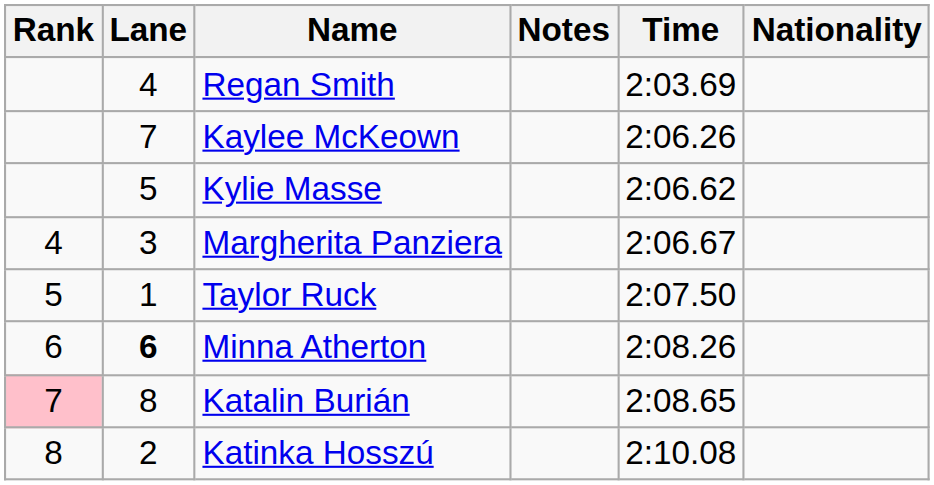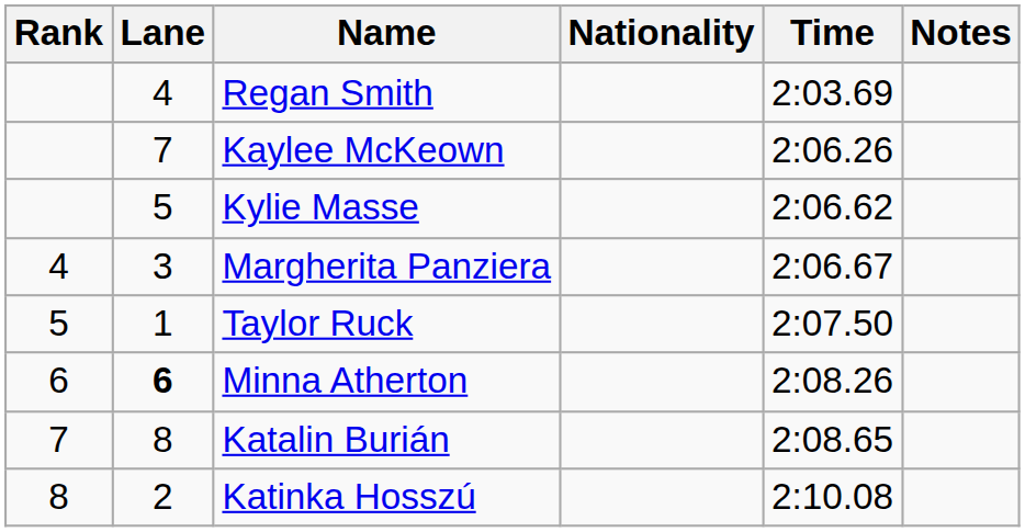 <table class="wikitable sortable" style="text-align:center">
 <tr>
 <th>Rank</th>
 <th>Lane</th>
 <th>Name</th>
+<th>Nationality</th>
+<th>Time</th>
 <th>Notes</th>
-<th>Time</th>
-<th>Nationality</th>
 </tr>
 <tr>
 <td></td>
 <td>4</td>
 <td align=left><a href='#'>Regan Smith</a></td>
+<td align=left></td>
+<td>2:03.69</td>
 <td></td>
-<td>2:03.69</td>
-<td align=left></td>
 </tr>
 <tr>
 <td></td>
 <td>7</td>
 <td align=left><a href='#'>Kaylee McKeown</a></td>
+<td align=left></td>
+<td>2:06.26</td>
 <td></td>
-<td>2:06.26</td>
-<td align=left></td>
 </tr>
 <tr>
 <td></td>
 <td>5</td>
 <td align=left><a href='#'>Kylie Masse</a></td>
+<td align=left></td>
+<td>2:06.62</td>
 <td></td>
-<td>2:06.62</td>
-<td align=left></td>
 </tr>
 <tr>
 <td>4</td>
 <td>3</td>
 <td align=left><a href='#'>Margherita Panziera</a></td>
+<td align=left></td>
+<td>2:06.67</td>
 <td></td>
-<td>2:06.67</td>
-<td align=left></td>
 </tr>
 <tr>
 <td>5</td>
 <td>1</td>
 <td align=left><a href='#'>Taylor Ruck</a></td>
+<td align=left></td>
+<td>2:07.50</td>
 <td></td>
-<td>2:07.50</td>
-<td align=left></td>
 </tr>
 <tr>
 <td>6</td>
 <td><strong>6</strong></td>
 <td align=left><a href='#'>Minna Atherton</a></td>
+<td align=left></td>
+<td>2:08.26</td>
 <td></td>
-<td>2:08.26</td>
-<td align=left></td>
 </tr>
 <tr>
-<td style="background: pink;">7</td>
+<td>7</td>
 <td>8</td>
 <td align=left><a href='#'>Katalin Burián</a></td>
+<td align=left></td>
+<td>2:08.65</td>
 <td></td>
-<td>2:08.65</td>
-<td align=left></td>
 </tr>
 <tr>
 <td>8</td>
 <td>2</td>
 <td align=left><a href='#'>Katinka Hosszú</a></td>
+<td align=left></td>
+<td>2:10.08</td>
 <td></td>
-<td>2:10.08</td>
-<td align=left></td>
 </tr>
 </table>
